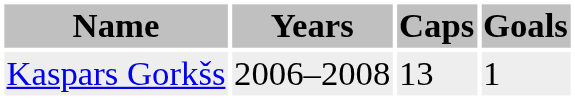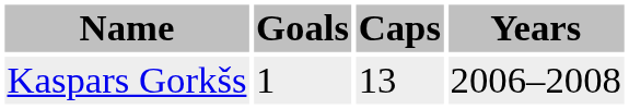 <table class="toccolours">
 <tr>
 <th bgcolor=silver>Name</th>
+<th bgcolor=silver>Goals</th>
+<th bgcolor=silver>Caps</th>
 <th bgcolor=silver>Years</th>
-<th bgcolor=silver>Caps</th>
-<th bgcolor=silver>Goals</th>
 </tr>
 <tr bgcolor=#eeeeee>
 <td><a href='#'>Kaspars Gorkšs</a></td>
+<td>1</td>
+<td>13</td>
 <td>2006–2008</td>
-<td>13</td>
-<td>1</td>
 </tr>
 </table>
